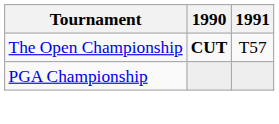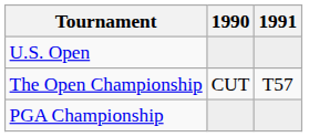 <table class="wikitable" style="font-size:95%;text-align:center;">
 <tr>
 <th>Tournament</th>
 <th>1990</th>
 <th>1991</th>
 </tr>
 <tr>
+<td align=left><a href='#'>U.S. Open</a></td>
+<td style="background:#eeeeee;"></td>
+<td style="background:#eeeeee;"></td>
+</tr>
+<tr>
 <td align=left><a href='#'>The Open Championship</a></td>
-<td><strong>CUT</strong></td>
+<td>CUT</td>
 <td>T57</td>
 </tr>
 <tr>
 <td align=left><a href='#'>PGA Championship</a></td>
 <td style="background:#eeeeee;"></td>
 <td style="background:#eeeeee;"></td>
 </tr>
 </table>
